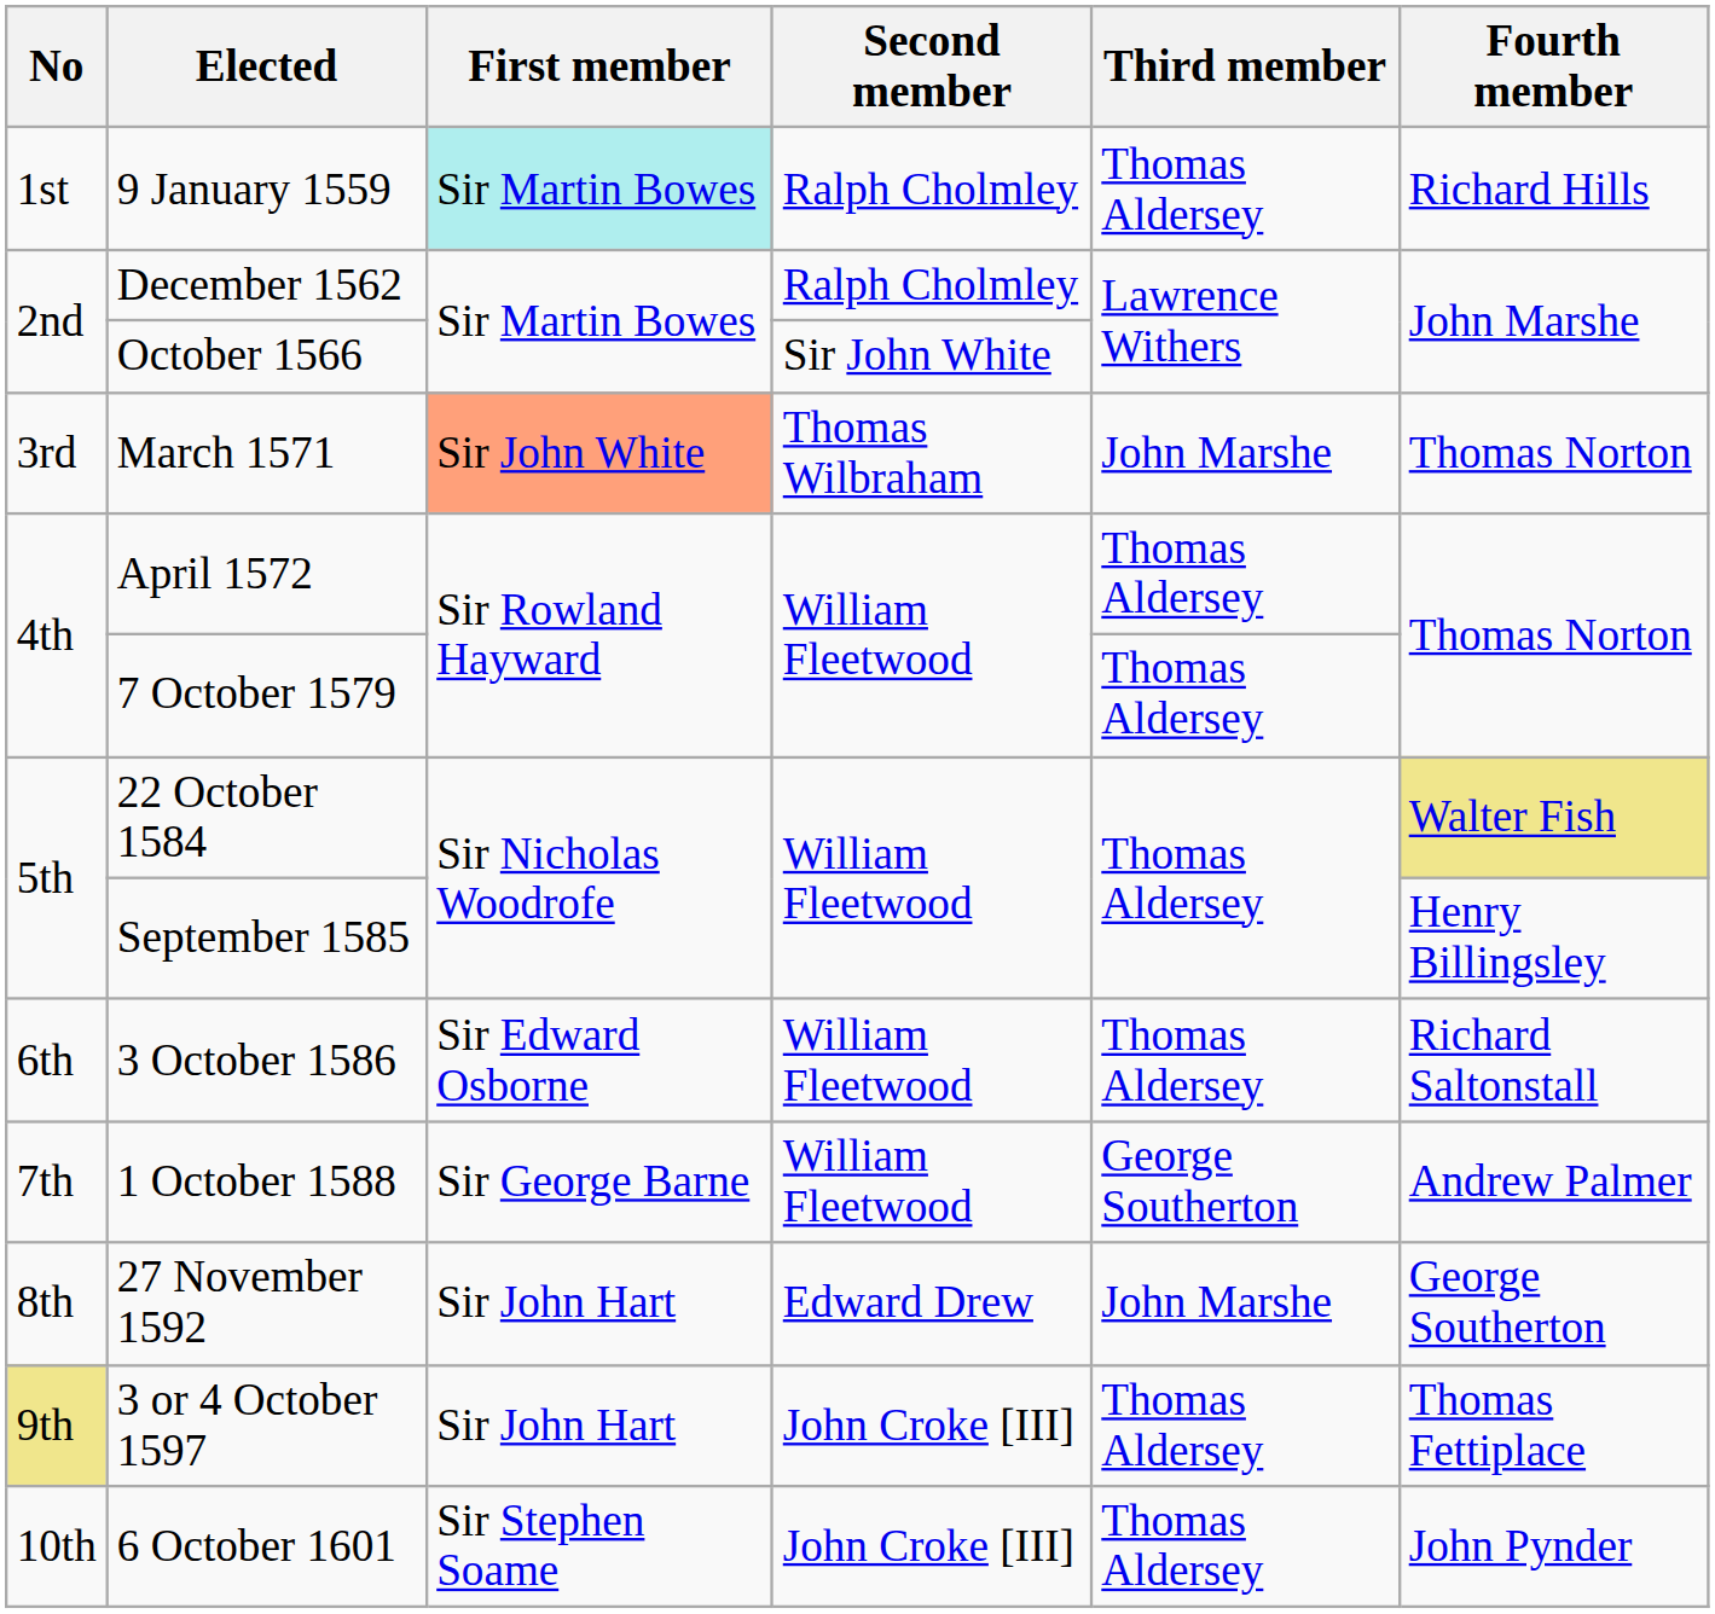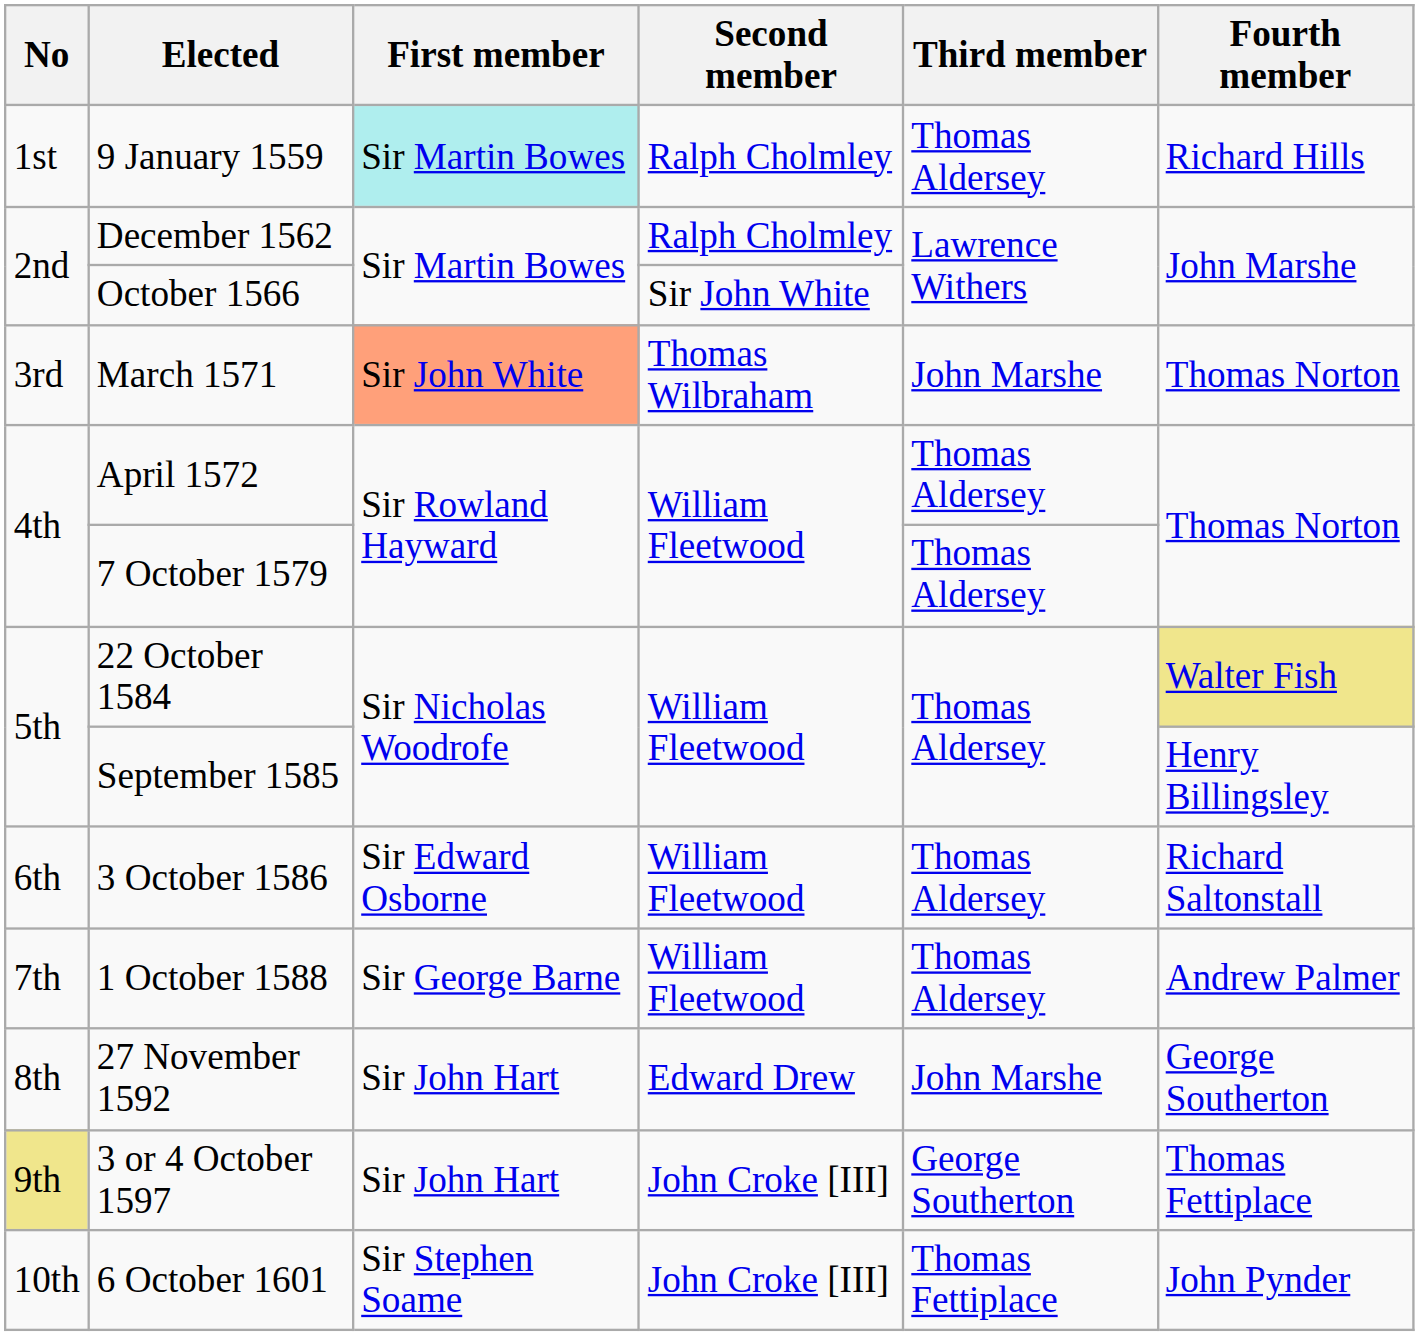 <table class="wikitable">
 <tr>
 <th>No</th>
 <th>Elected</th>
 <th>First member</th>
 <th>Second member</th>
 <th>Third member</th>
 <th>Fourth member</th>
 </tr>
 <tr>
 <td>1st</td>
 <td>9 January 1559</td>
 <td style="background: paleturquoise;">Sir <a href='#'>Martin Bowes</a></td>
 <td><a href='#'>Ralph Cholmley</a></td>
 <td><a href='#'>Thomas Aldersey</a></td>
 <td><a href='#'>Richard Hills</a></td>
 </tr>
 <tr>
 <td rowspan="2">2nd</td>
 <td>December 1562</td>
 <td rowspan="2">Sir <a href='#'>Martin Bowes</a></td>
 <td><a href='#'>Ralph Cholmley</a></td>
 <td rowspan="2"><a href='#'>Lawrence Withers</a></td>
 <td rowspan="2"><a href='#'>John Marshe</a></td>
 </tr>
 <tr>
 <td>October 1566</td>
 <td>Sir <a href='#'>John White</a></td>
 </tr>
 <tr>
 <td>3rd</td>
 <td>March 1571</td>
 <td style="background: lightsalmon;">Sir <a href='#'>John White</a></td>
 <td><a href='#'>Thomas Wilbraham</a></td>
 <td><a href='#'>John Marshe</a></td>
 <td><a href='#'>Thomas Norton</a></td>
 </tr>
 <tr>
 <td rowspan="2">4th</td>
 <td>April 1572</td>
 <td rowspan="2">Sir <a href='#'>Rowland Hayward</a></td>
 <td rowspan="2"><a href='#'>William Fleetwood</a></td>
 <td><a href='#'>Thomas Aldersey</a></td>
 <td rowspan="2"><a href='#'>Thomas Norton</a></td>
 </tr>
 <tr>
 <td>7 October 1579</td>
 <td><a href='#'>Thomas Aldersey</a></td>
 </tr>
 <tr>
 <td rowspan="2">5th</td>
 <td>22 October 1584</td>
 <td rowspan="2">Sir <a href='#'>Nicholas Woodrofe</a></td>
 <td rowspan="2"><a href='#'>William Fleetwood</a></td>
 <td rowspan="2"><a href='#'>Thomas Aldersey</a></td>
 <td style="background: khaki;"><a href='#'>Walter Fish</a></td>
 </tr>
 <tr>
 <td>September 1585</td>
 <td><a href='#'>Henry Billingsley</a></td>
 </tr>
 <tr>
 <td>6th</td>
 <td>3 October 1586</td>
 <td>Sir <a href='#'>Edward Osborne</a></td>
 <td><a href='#'>William Fleetwood</a></td>
 <td><a href='#'>Thomas Aldersey</a></td>
 <td><a href='#'>Richard Saltonstall</a></td>
 </tr>
 <tr>
 <td>7th</td>
 <td>1 October 1588</td>
 <td>Sir <a href='#'>George Barne</a></td>
 <td><a href='#'>William Fleetwood</a></td>
-<td><a href='#'>George Southerton</a></td>
+<td><a href='#'>Thomas Aldersey</a></td>
 <td><a href='#'>Andrew Palmer</a></td>
 </tr>
 <tr>
 <td>8th</td>
 <td>27 November 1592</td>
 <td>Sir <a href='#'>John Hart</a></td>
 <td><a href='#'>Edward Drew</a></td>
 <td><a href='#'>John Marshe</a></td>
 <td><a href='#'>George Southerton</a></td>
 </tr>
 <tr>
 <td style="background: khaki;">9th</td>
 <td>3 or 4 October 1597</td>
 <td>Sir <a href='#'>John Hart</a></td>
 <td><a href='#'>John Croke</a> [III]</td>
-<td><a href='#'>Thomas Aldersey</a></td>
+<td><a href='#'>George Southerton</a></td>
 <td><a href='#'>Thomas Fettiplace</a></td>
 </tr>
 <tr>
 <td>10th</td>
 <td>6 October 1601</td>
 <td>Sir <a href='#'>Stephen Soame</a></td>
 <td><a href='#'>John Croke</a> [III]</td>
-<td><a href='#'>Thomas Aldersey</a></td>
+<td><a href='#'>Thomas Fettiplace</a></td>
 <td><a href='#'>John Pynder</a></td>
 </tr>
 </table>
